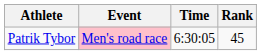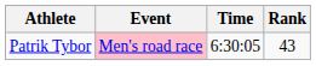 <table class="wikitable" style="font-size:90%">
 <tr>
 <th>Athlete</th>
 <th>Event</th>
 <th>Time</th>
 <th>Rank</th>
 </tr>
 <tr align=center>
 <td align=left><a href='#'>Patrik Tybor</a></td>
 <td align=left style="background: pink;"><a href='#'>Men's road race</a></td>
 <td>6:30:05</td>
-<td>45</td>
+<td>43</td>
 </tr>
 </table>
